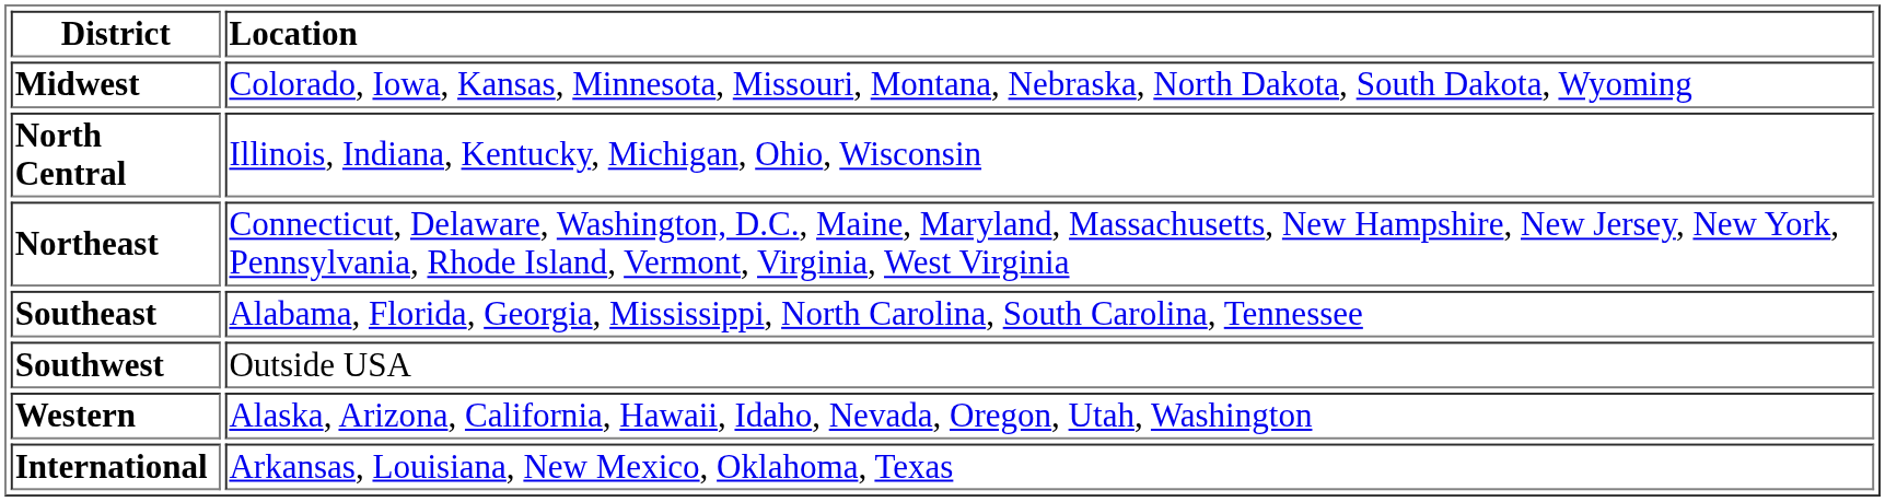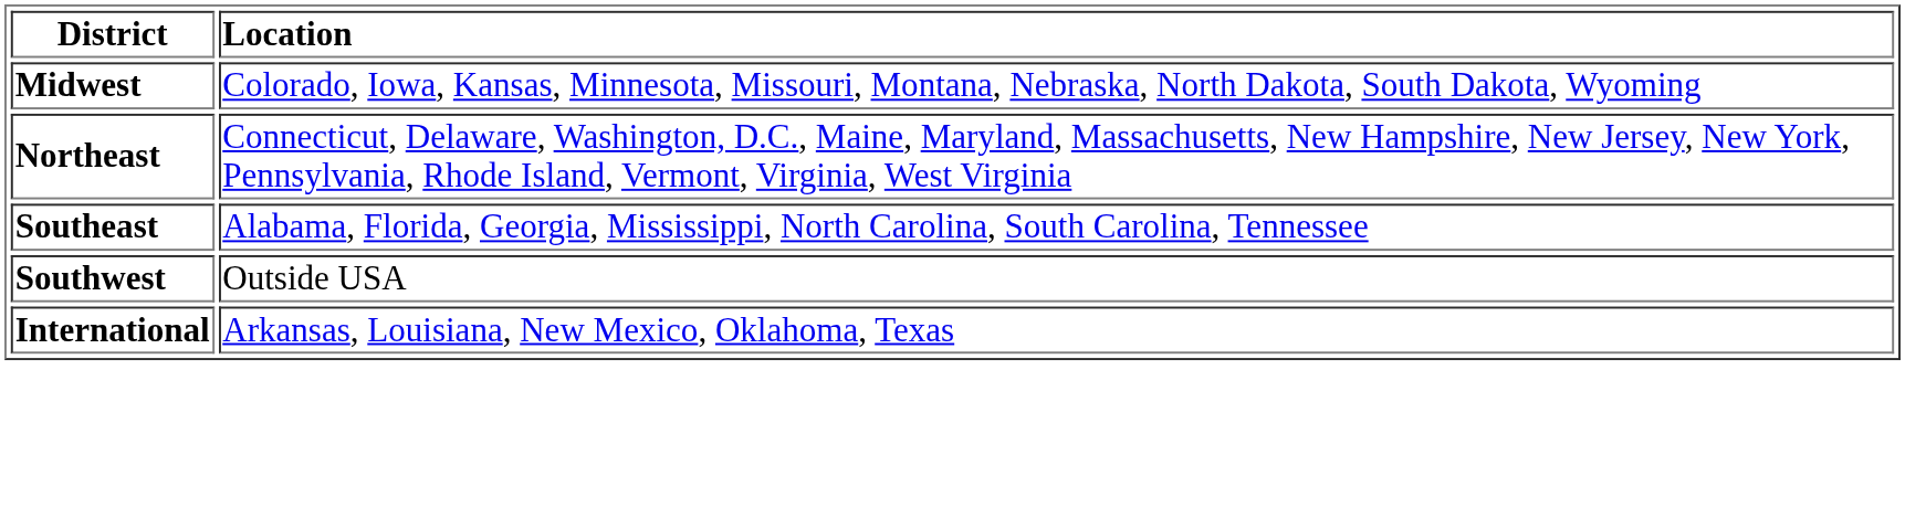 <table border="1">
 <tr>
 <th>District</th>
 <th align="left">Location</th>
 </tr>
 <tr>
 <td><strong>Midwest</strong></td>
 <td><a href='#'>Colorado</a>, <a href='#'>Iowa</a>, <a href='#'>Kansas</a>, <a href='#'>Minnesota</a>, <a href='#'>Missouri</a>, <a href='#'>Montana</a>, <a href='#'>Nebraska</a>, <a href='#'>North Dakota</a>, <a href='#'>South Dakota</a>, <a href='#'>Wyoming</a></td>
-</tr>
-<tr>
-<td><strong> North Central</strong></td>
-<td><a href='#'>Illinois</a>, <a href='#'>Indiana</a>, <a href='#'>Kentucky</a>, <a href='#'>Michigan</a>, <a href='#'>Ohio</a>, <a href='#'>Wisconsin</a></td>
 </tr>
 <tr>
 <td><strong>Northeast</strong></td>
 <td><a href='#'>Connecticut</a>, <a href='#'>Delaware</a>, <a href='#'>Washington, D.C.</a>, <a href='#'>Maine</a>, <a href='#'>Maryland</a>, <a href='#'>Massachusetts</a>, <a href='#'>New Hampshire</a>, <a href='#'>New Jersey</a>, <a href='#'>New York</a>, <a href='#'>Pennsylvania</a>, <a href='#'>Rhode Island</a>, <a href='#'>Vermont</a>, <a href='#'>Virginia</a>, <a href='#'>West Virginia</a></td>
 </tr>
 <tr>
 <td><strong>Southeast</strong></td>
 <td><a href='#'>Alabama</a>, <a href='#'>Florida</a>, <a href='#'>Georgia</a>, <a href='#'>Mississippi</a>, <a href='#'>North Carolina</a>, <a href='#'>South Carolina</a>, <a href='#'>Tennessee</a></td>
 </tr>
 <tr>
 <td><strong>Southwest</strong></td>
 <td>Outside USA</td>
 </tr>
 <tr>
-<td><strong>Western</strong></td>
-<td><a href='#'>Alaska</a>, <a href='#'>Arizona</a>, <a href='#'>California</a>, <a href='#'>Hawaii</a>, <a href='#'>Idaho</a>, <a href='#'>Nevada</a>, <a href='#'>Oregon</a>, <a href='#'>Utah</a>, <a href='#'>Washington</a></td>
-</tr>
-<tr>
 <td><strong>International</strong></td>
 <td><a href='#'>Arkansas</a>, <a href='#'>Louisiana</a>, <a href='#'>New Mexico</a>, <a href='#'>Oklahoma</a>, <a href='#'>Texas</a></td>
 </tr>
 </table>
